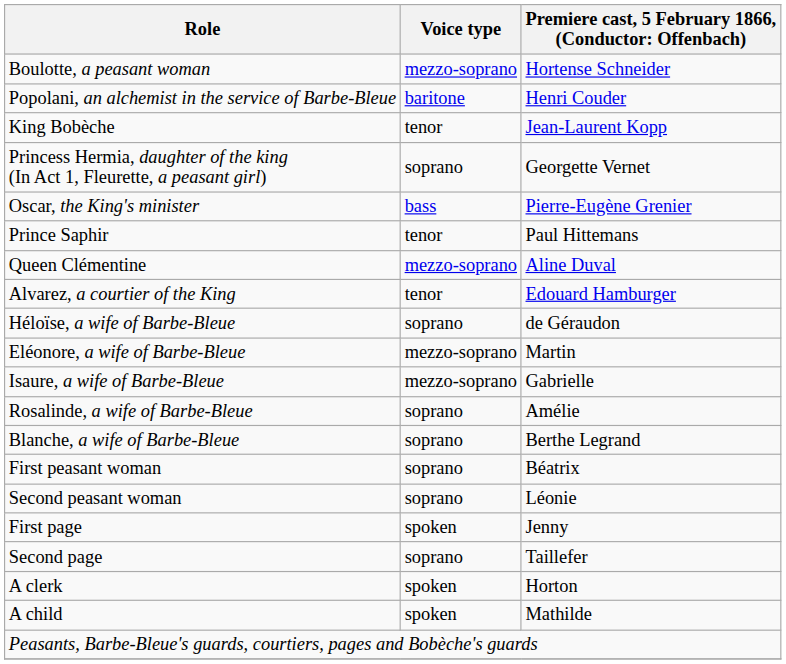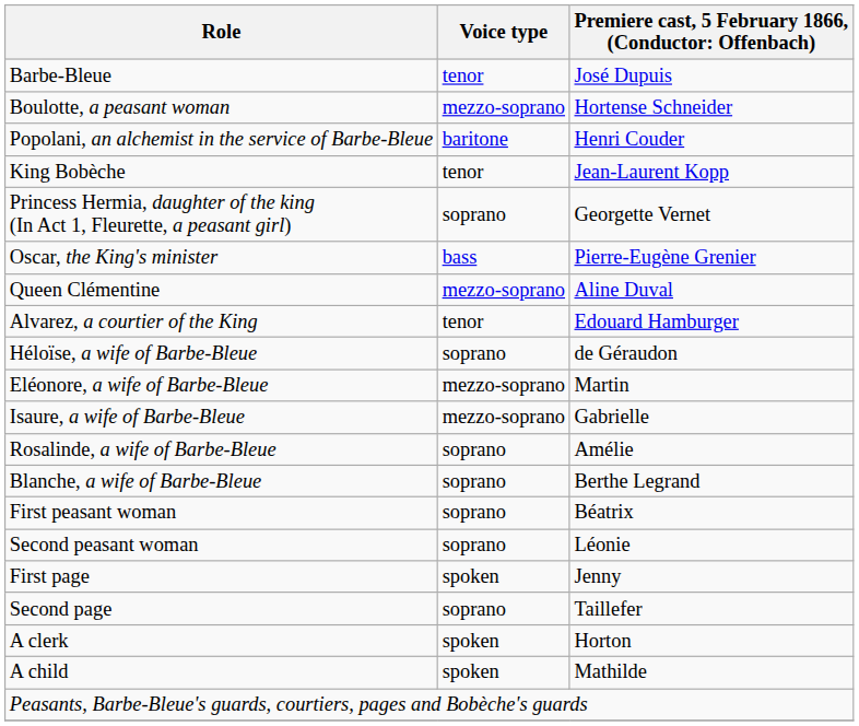 <table class="wikitable">
 <tr>
 <th>Role</th>
 <th>Voice type</th>
 <th>Premiere cast, 5 February 1866,<br>(Conductor: Offenbach)</th>
+</tr>
+<tr>
+<td>Barbe-Bleue</td>
+<td><a href='#'>tenor</a></td>
+<td><a href='#'>José Dupuis</a></td>
 </tr>
 <tr>
 <td>Boulotte, <em>a peasant woman</em></td>
 <td><a href='#'>mezzo-soprano</a></td>
 <td><a href='#'>Hortense Schneider</a></td>
 </tr>
 <tr>
 <td>Popolani, <em>an alchemist in the service of Barbe-Bleue</em></td>
 <td><a href='#'>baritone</a></td>
 <td><a href='#'>Henri Couder</a></td>
 </tr>
 <tr>
 <td>King Bobèche</td>
 <td>tenor</td>
 <td><a href='#'>Jean-Laurent Kopp</a></td>
 </tr>
 <tr>
 <td>Princess Hermia, <em>daughter of the king</em><br> (In Act 1, Fleurette, <em>a peasant girl</em>)</td>
 <td>soprano</td>
 <td>Georgette Vernet</td>
 </tr>
 <tr>
 <td>Oscar, <em>the King's minister</em></td>
 <td><a href='#'>bass</a></td>
 <td><a href='#'>Pierre-Eugène Grenier</a></td>
-</tr>
-<tr>
-<td>Prince Saphir</td>
-<td>tenor</td>
-<td>Paul Hittemans</td>
 </tr>
 <tr>
 <td>Queen Clémentine</td>
 <td><a href='#'>mezzo-soprano</a></td>
 <td><a href='#'>Aline Duval</a></td>
 </tr>
 <tr>
 <td>Alvarez, <em>a courtier of the King</em></td>
 <td>tenor</td>
 <td><a href='#'>Edouard Hamburger</a></td>
 </tr>
 <tr>
 <td>Héloïse, <em>a wife of Barbe-Bleue</em></td>
 <td>soprano</td>
 <td>de Géraudon</td>
 </tr>
 <tr>
 <td>Eléonore, <em>a wife of Barbe-Bleue</em></td>
 <td>mezzo-soprano</td>
 <td>Martin</td>
 </tr>
 <tr>
 <td>Isaure, <em>a wife of Barbe-Bleue</em></td>
 <td>mezzo-soprano</td>
 <td>Gabrielle</td>
 </tr>
 <tr>
 <td>Rosalinde, <em>a wife of Barbe-Bleue</em></td>
 <td>soprano</td>
 <td>Amélie</td>
 </tr>
 <tr>
 <td>Blanche, <em>a wife of Barbe-Bleue</em></td>
 <td>soprano</td>
 <td>Berthe Legrand</td>
 </tr>
 <tr>
 <td>First peasant woman</td>
 <td>soprano</td>
 <td>Béatrix</td>
 </tr>
 <tr>
 <td>Second peasant woman</td>
 <td>soprano</td>
 <td>Léonie</td>
 </tr>
 <tr>
 <td>First page</td>
 <td>spoken</td>
 <td>Jenny</td>
 </tr>
 <tr>
 <td>Second page</td>
 <td>soprano</td>
 <td>Taillefer</td>
 </tr>
 <tr>
 <td>A clerk</td>
 <td>spoken</td>
 <td>Horton</td>
 </tr>
 <tr>
 <td>A child</td>
 <td>spoken</td>
 <td>Mathilde</td>
 </tr>
 <tr>
 <td colspan="3"><em>Peasants, Barbe-Bleue's guards, courtiers, pages and Bobèche's guards</em></td>
 </tr>
 <tr>
 </tr>
 </table>
